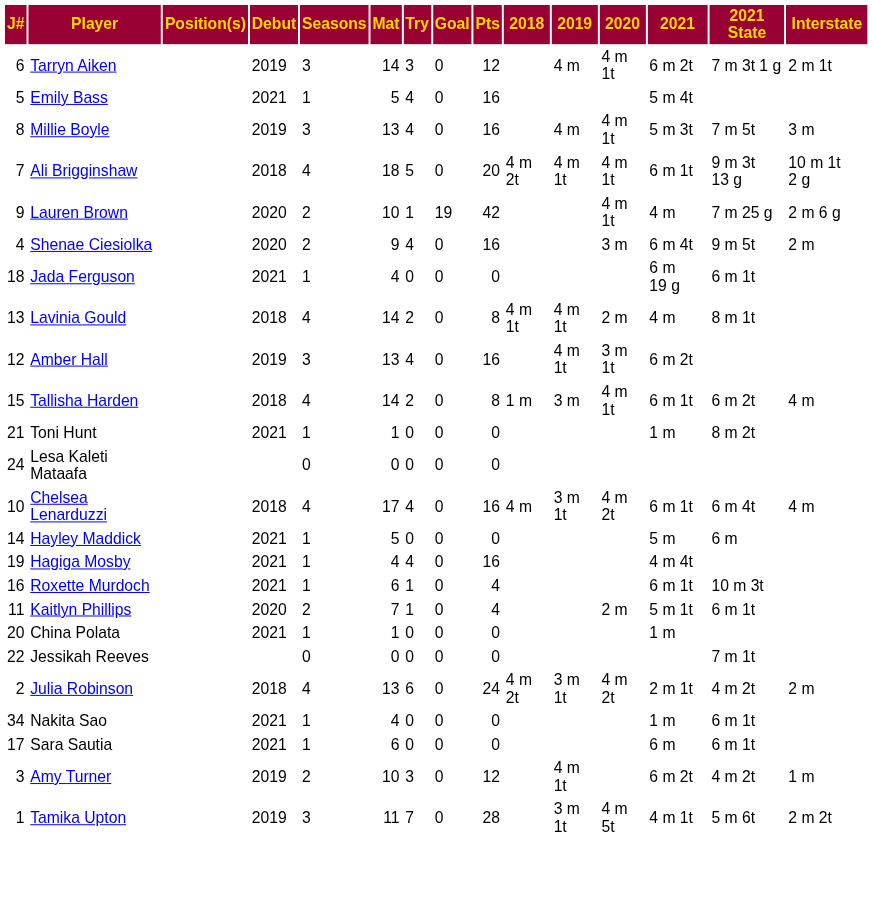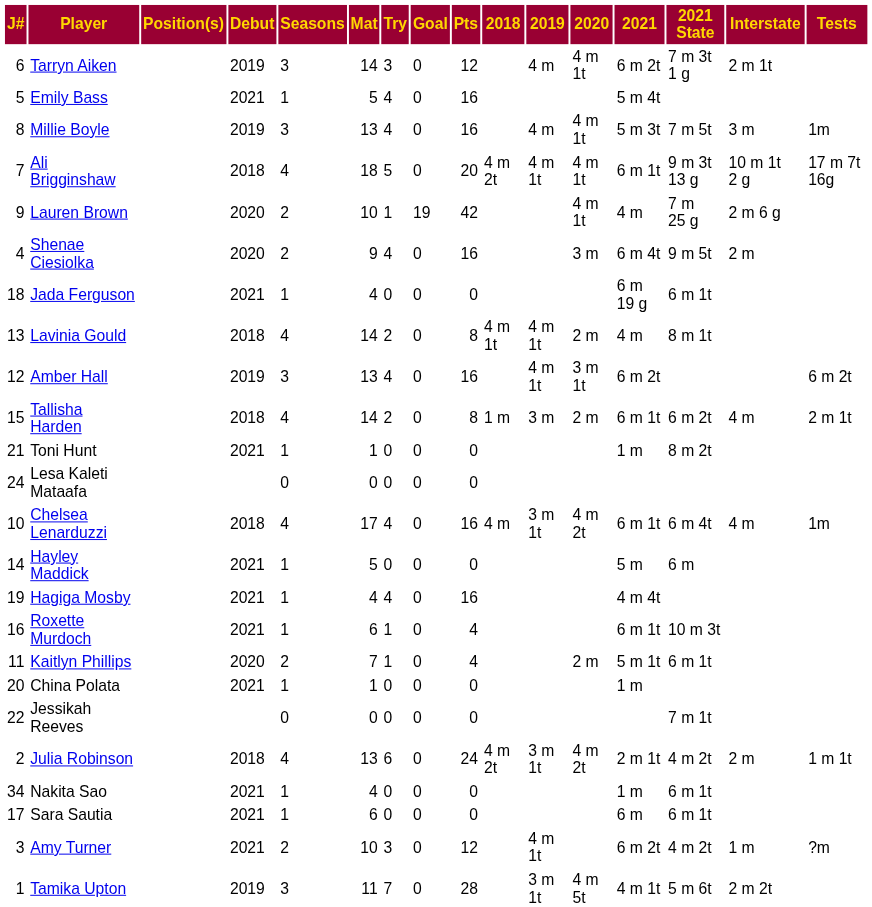 <table class="sortable" border="0" cellspacing="2" cellpadding="2" style="width:100%;" style="text-align:center;">
 <tr style="background:#990033; color:#ffd700">
 <th>J#</th>
 <th>Player</th>
 <th>Position(s)</th>
 <th>Debut</th>
 <th>Seasons</th>
 <th>Mat</th>
 <th>Try</th>
 <th>Goal</th>
 <th>Pts</th>
 <th>2018</th>
 <th>2019</th>
 <th>2020</th>
 <th>2021</th>
 <th>2021 State</th>
 <th>Interstate</th>
+<th>Tests</th>
 </tr>
 <tr>
 <td align=right>6</td>
 <td align=left><a href='#'>Tarryn Aiken</a></td>
 <td></td>
 <td>2019</td>
 <td>3</td>
 <td align=right>14</td>
 <td>3</td>
 <td>0</td>
 <td align=right>12</td>
 <td></td>
 <td align=left> 4 m</td>
 <td align=left> 4 m 1t</td>
 <td align=left> 6 m 2t</td>
 <td align=left> 7 m 3t 1 g</td>
 <td align=left> 2 m 1t</td>
+<td></td>
 </tr>
 <tr>
 <td align=right>5</td>
 <td align=left><a href='#'>Emily Bass</a></td>
 <td></td>
 <td>2021</td>
 <td>1</td>
 <td align=right>5</td>
 <td>4</td>
 <td>0</td>
 <td align=right>16</td>
 <td></td>
 <td></td>
 <td></td>
 <td align=left> 5 m 4t</td>
+<td></td>
 <td></td>
 <td></td>
 </tr>
 <tr>
 <td align=right>8</td>
 <td align=left><a href='#'>Millie Boyle</a></td>
 <td></td>
 <td>2019</td>
 <td>3</td>
 <td align=right>13</td>
 <td>4</td>
 <td>0</td>
 <td align=right>16</td>
 <td></td>
 <td align=left> 4 m</td>
 <td align=left> 4 m 1t</td>
 <td align=left> 5 m 3t</td>
 <td align=left> 7 m 5t</td>
 <td align=left> 3 m</td>
+<td align=left> 1m</td>
 </tr>
 <tr>
 <td align=right>7</td>
 <td align=left><a href='#'>Ali Brigginshaw</a></td>
 <td></td>
 <td>2018</td>
 <td>4</td>
 <td align=right>18</td>
 <td>5</td>
 <td>0</td>
 <td align=right>20</td>
 <td align=left> 4 m 2t</td>
 <td align=left> 4 m 1t</td>
 <td align=left> 4 m 1t</td>
 <td align=left> 6 m 1t</td>
 <td align=left> 9 m 3t 13 g</td>
 <td align=left> 10 m 1t 2 g</td>
+<td align=left> 17 m 7t 16g</td>
 </tr>
 <tr>
 <td align=right>9</td>
 <td align=left><a href='#'>Lauren Brown</a></td>
 <td></td>
 <td>2020</td>
 <td>2</td>
 <td align=right>10</td>
 <td>1</td>
 <td>19</td>
 <td align=right>42</td>
 <td></td>
 <td></td>
 <td align=left> 4 m 1t</td>
 <td align=left> 4 m</td>
 <td align=left> 7 m 25 g</td>
 <td align=left> 2 m 6 g</td>
+<td></td>
 </tr>
 <tr>
 <td align=right>4</td>
 <td align=left><a href='#'>Shenae Ciesiolka</a></td>
 <td></td>
 <td>2020</td>
 <td>2</td>
 <td align=right>9</td>
 <td>4</td>
 <td>0</td>
 <td align=right>16</td>
 <td></td>
 <td></td>
 <td align=left> 3 m</td>
 <td align=left> 6 m 4t</td>
 <td align=left> 9 m 5t</td>
 <td align=left> 2 m</td>
+<td></td>
 </tr>
 <tr>
 <td align=right>18</td>
 <td align=left><a href='#'>Jada Ferguson</a></td>
 <td></td>
 <td>2021</td>
 <td>1</td>
 <td align=right>4</td>
 <td>0</td>
 <td>0</td>
 <td align=right>0</td>
 <td></td>
 <td></td>
 <td></td>
 <td align=left> 6 m 19 g</td>
 <td align=left> 6 m 1t</td>
+<td></td>
 <td></td>
 </tr>
 <tr>
 <td align=right>13</td>
 <td align=left><a href='#'>Lavinia Gould</a></td>
 <td></td>
 <td>2018</td>
 <td>4</td>
 <td align=right>14</td>
 <td>2</td>
 <td>0</td>
 <td align=right>8</td>
 <td align=left> 4 m 1t</td>
 <td align=left> 4 m 1t</td>
 <td align=left> 2 m</td>
 <td align=left> 4 m</td>
 <td align=left> 8 m 1t</td>
 <td></td>
+<td></td>
 </tr>
 <tr>
 <td align=right>12</td>
 <td align=left><a href='#'>Amber Hall</a></td>
 <td></td>
 <td>2019</td>
 <td>3</td>
 <td align=right>13</td>
 <td>4</td>
 <td>0</td>
 <td align=right>16</td>
 <td></td>
 <td align=left> 4 m 1t</td>
 <td align=left> 3 m 1t</td>
 <td align=left> 6 m 2t</td>
 <td></td>
 <td></td>
+<td align=left> 6 m 2t</td>
 </tr>
 <tr>
 <td align=right>15</td>
 <td align=left><a href='#'>Tallisha Harden</a></td>
 <td></td>
 <td>2018</td>
 <td>4</td>
 <td align=right>14</td>
 <td>2</td>
 <td>0</td>
 <td align=right>8</td>
 <td align=left> 1 m</td>
 <td align=left> 3 m</td>
-<td align=left> 4 m 1t</td>
+<td align=left> 2 m</td>
 <td align=left> 6 m 1t</td>
 <td align=left> 6 m 2t</td>
 <td align=left> 4 m</td>
+<td align=left> 2 m 1t</td>
 </tr>
 <tr>
 <td align=right>21</td>
 <td align=left>Toni Hunt</td>
 <td></td>
 <td>2021</td>
 <td>1</td>
 <td align=right>1</td>
 <td>0</td>
 <td>0</td>
 <td align=right>0</td>
 <td></td>
 <td></td>
 <td></td>
 <td align=left> 1 m</td>
 <td align=left> 8 m 2t</td>
 <td></td>
+<td></td>
 </tr>
 <tr>
 <td align=right>24</td>
 <td align=left>Lesa Kaleti Mataafa</td>
 <td></td>
 <td></td>
 <td>0</td>
 <td align=right>0</td>
 <td>0</td>
 <td>0</td>
 <td align=right>0</td>
+<td></td>
 <td></td>
 <td></td>
 <td></td>
 <td></td>
 <td></td>
 <td></td>
 </tr>
 <tr>
 <td align=right>10</td>
 <td align=left><a href='#'>Chelsea Lenarduzzi</a></td>
 <td></td>
 <td>2018</td>
 <td>4</td>
 <td align=right>17</td>
 <td>4</td>
 <td>0</td>
 <td align=right>16</td>
 <td align=left> 4 m</td>
 <td align=left> 3 m 1t</td>
 <td align=left> 4 m 2t</td>
 <td align=left> 6 m 1t</td>
 <td align=left> 6 m 4t</td>
 <td align=left> 4 m</td>
+<td align=left> 1m</td>
 </tr>
 <tr>
 <td align=right>14</td>
 <td align=left><a href='#'>Hayley Maddick</a></td>
 <td></td>
 <td>2021</td>
 <td>1</td>
 <td align=right>5</td>
 <td>0</td>
 <td>0</td>
 <td align=right>0</td>
 <td></td>
 <td></td>
 <td></td>
 <td align=left> 5 m</td>
 <td align=left> 6 m</td>
 <td></td>
+<td></td>
 </tr>
 <tr>
 <td align=right>19</td>
 <td align=left><a href='#'>Hagiga Mosby</a></td>
 <td></td>
 <td>2021</td>
 <td>1</td>
 <td align=right>4</td>
 <td>4</td>
 <td>0</td>
 <td align=right>16</td>
 <td></td>
 <td></td>
 <td></td>
 <td align=left> 4 m 4t</td>
+<td></td>
 <td></td>
 <td></td>
 </tr>
 <tr>
 <td align=right>16</td>
 <td align=left><a href='#'>Roxette Murdoch</a></td>
 <td></td>
 <td>2021</td>
 <td>1</td>
 <td align=right>6</td>
 <td>1</td>
 <td>0</td>
 <td align=right>4</td>
 <td></td>
 <td></td>
 <td></td>
 <td align=left> 6 m 1t</td>
 <td align=left> 10 m 3t</td>
 <td></td>
+<td></td>
 </tr>
 <tr>
 <td align=right>11</td>
 <td align=left><a href='#'>Kaitlyn Phillips</a></td>
 <td></td>
 <td>2020</td>
 <td>2</td>
 <td align=right>7</td>
 <td>1</td>
 <td>0</td>
 <td align=right>4</td>
 <td></td>
 <td></td>
 <td align=left> 2 m</td>
 <td align=left> 5 m 1t</td>
 <td align=left> 6 m 1t</td>
 <td></td>
+<td></td>
 </tr>
 <tr>
 <td align=right>20</td>
 <td align=left>China Polata</td>
 <td></td>
 <td>2021</td>
 <td>1</td>
 <td align=right>1</td>
 <td>0</td>
 <td>0</td>
 <td align=right>0</td>
 <td></td>
 <td></td>
 <td></td>
 <td align=left> 1 m</td>
+<td></td>
 <td></td>
 <td></td>
 </tr>
 <tr>
 <td align=right>22</td>
 <td align=left>Jessikah Reeves</td>
 <td></td>
 <td></td>
 <td>0</td>
 <td align=right>0</td>
 <td>0</td>
 <td>0</td>
 <td align=right>0</td>
 <td></td>
 <td></td>
 <td></td>
 <td></td>
 <td align=left> 7 m 1t</td>
 <td></td>
+<td></td>
 </tr>
 <tr>
 <td align=right>2</td>
 <td align=left><a href='#'>Julia Robinson</a></td>
 <td></td>
 <td>2018</td>
 <td>4</td>
 <td align=right>13</td>
 <td>6</td>
 <td>0</td>
 <td align=right>24</td>
 <td align=left> 4 m 2t</td>
 <td align=left> 3 m 1t</td>
 <td align=left> 4 m 2t</td>
 <td align=left> 2 m 1t</td>
 <td align=left> 4 m 2t</td>
 <td align=left> 2 m</td>
+<td align=left> 1 m 1t</td>
 </tr>
 <tr>
 <td align=right>34</td>
 <td align=left>Nakita Sao</td>
 <td></td>
 <td>2021</td>
 <td>1</td>
 <td align=right>4</td>
 <td>0</td>
 <td>0</td>
 <td align=right>0</td>
 <td></td>
 <td></td>
 <td></td>
 <td align=left> 1 m</td>
 <td align=left>  6 m 1t</td>
+<td></td>
 <td></td>
 </tr>
 <tr>
 <td align=right>17</td>
 <td align=left>Sara Sautia</td>
 <td></td>
 <td>2021</td>
 <td>1</td>
 <td align=right>6</td>
 <td>0</td>
 <td>0</td>
 <td align=right>0</td>
 <td></td>
 <td></td>
 <td></td>
 <td align=left> 6 m</td>
 <td align=left> 6 m 1t</td>
 <td></td>
+<td></td>
 </tr>
 <tr>
 <td align=right>3</td>
 <td align=left><a href='#'>Amy Turner</a></td>
 <td></td>
-<td>2019</td>
+<td>2021</td>
 <td>2</td>
 <td align=right>10</td>
 <td>3</td>
 <td>0</td>
 <td align=right>12</td>
 <td></td>
 <td align=left> 4 m 1t</td>
 <td></td>
 <td align=left> 6 m 2t</td>
 <td align=left> 4 m 2t</td>
 <td align=left> 1 m</td>
+<td align=left> ?m</td>
 </tr>
 <tr>
 <td align=right>1</td>
 <td align=left><a href='#'>Tamika Upton</a></td>
 <td></td>
 <td>2019</td>
 <td>3</td>
 <td align=right>11</td>
 <td>7</td>
 <td>0</td>
 <td align=right>28</td>
 <td></td>
 <td align=left> 3 m 1t</td>
 <td align=left> 4 m 5t</td>
 <td align=left> 4 m 1t</td>
 <td align=left> 5 m 6t</td>
 <td align=left> 2 m 2t</td>
+<td></td>
 </tr>
 </table>
